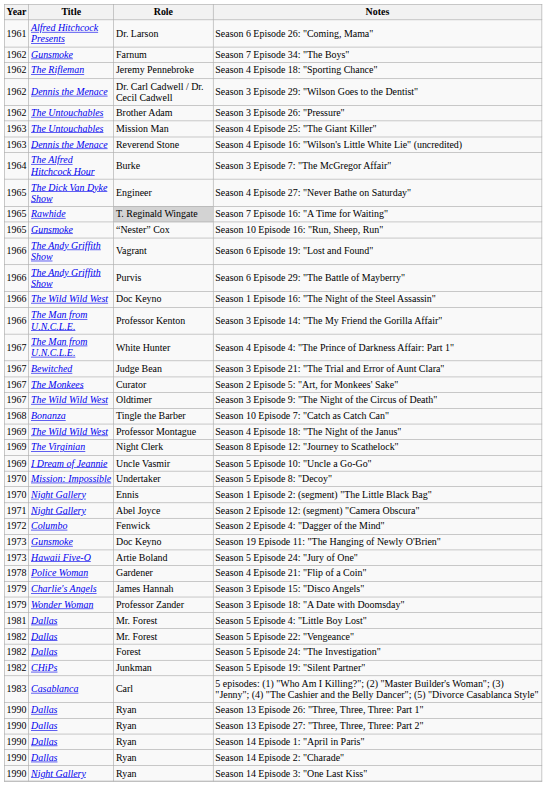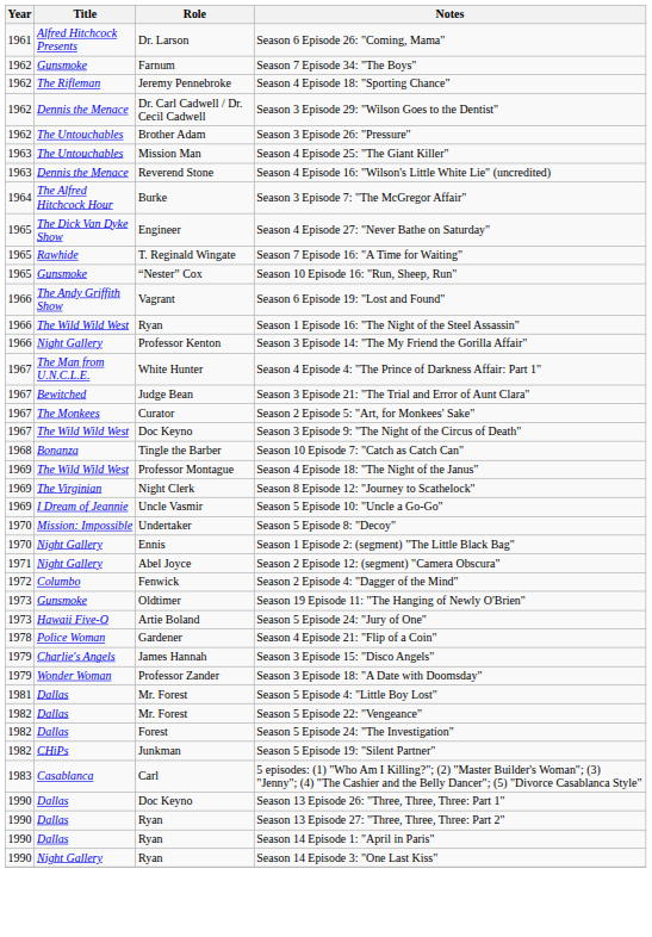 <table class="wikitable">
 <tr>
 <th>Year</th>
 <th>Title</th>
 <th>Role</th>
 <th>Notes</th>
 </tr>
 <tr>
 <td>1961</td>
 <td><em><a href='#'>Alfred Hitchcock Presents</a></em></td>
 <td>Dr. Larson</td>
 <td>Season 6 Episode 26: "Coming, Mama"</td>
 </tr>
 <tr>
 <td>1962</td>
 <td><em><a href='#'>Gunsmoke</a></em></td>
 <td>Farnum</td>
 <td>Season 7 Episode 34: "The Boys"</td>
 </tr>
 <tr>
 <td>1962</td>
 <td><em><a href='#'>The Rifleman</a></em></td>
 <td>Jeremy Pennebroke</td>
 <td>Season 4 Episode 18: "Sporting Chance"</td>
 </tr>
 <tr>
 <td>1962</td>
 <td><em><a href='#'>Dennis the Menace</a></em></td>
 <td>Dr. Carl Cadwell / Dr. Cecil Cadwell</td>
 <td>Season 3 Episode 29: "Wilson Goes to the Dentist"</td>
 </tr>
 <tr>
 <td>1962</td>
 <td><em><a href='#'>The Untouchables</a></em></td>
 <td>Brother Adam</td>
 <td>Season 3 Episode 26: "Pressure"</td>
 </tr>
 <tr>
 <td>1963</td>
 <td><em><a href='#'>The Untouchables</a></em></td>
 <td>Mission Man</td>
 <td>Season 4 Episode 25: "The Giant Killer"</td>
 </tr>
 <tr>
 <td>1963</td>
 <td><em><a href='#'>Dennis the Menace</a></em></td>
 <td>Reverend Stone</td>
 <td>Season 4 Episode 16: "Wilson's Little White Lie" (uncredited)</td>
 </tr>
 <tr>
 <td>1964</td>
 <td><em><a href='#'>The Alfred Hitchcock Hour</a></em></td>
 <td>Burke</td>
 <td>Season 3 Episode 7: "The McGregor Affair"</td>
 </tr>
 <tr>
 <td>1965</td>
 <td><em><a href='#'>The Dick Van Dyke Show</a></em></td>
 <td>Engineer</td>
 <td>Season 4 Episode 27: "Never Bathe on Saturday"</td>
 </tr>
 <tr>
 <td>1965</td>
 <td><em><a href='#'>Rawhide</a></em></td>
-<td style="background: lightgrey;">T. Reginald Wingate</td>
+<td>T. Reginald Wingate</td>
 <td>Season 7 Episode 16: "A Time for Waiting"</td>
 </tr>
 <tr>
 <td>1965</td>
 <td><em><a href='#'>Gunsmoke</a></em></td>
 <td>“Nester” Cox</td>
 <td>Season 10 Episode 16: "Run, Sheep, Run"</td>
 </tr>
 <tr>
 <td>1966</td>
 <td><em><a href='#'>The Andy Griffith Show</a></em></td>
 <td>Vagrant</td>
 <td>Season 6 Episode 19: "Lost and Found"</td>
 </tr>
 <tr>
 <td>1966</td>
-<td><em><a href='#'>The Andy Griffith Show</a></em></td>
-<td>Purvis</td>
-<td>Season 6 Episode 29: "The Battle of Mayberry"</td>
-</tr>
-<tr>
-<td>1966</td>
 <td><em><a href='#'>The Wild Wild West</a></em></td>
-<td>Doc Keyno</td>
+<td>Ryan</td>
 <td>Season 1 Episode 16: "The Night of the Steel Assassin"</td>
 </tr>
 <tr>
 <td>1966</td>
-<td><em><a href='#'>The Man from U.N.C.L.E.</a></em></td>
+<td><em><a href='#'>Night Gallery</a></em></td>
 <td>Professor Kenton</td>
 <td>Season 3 Episode 14: "The My Friend the Gorilla Affair"</td>
 </tr>
 <tr>
 <td>1967</td>
 <td><em><a href='#'>The Man from U.N.C.L.E.</a></em></td>
 <td>White Hunter</td>
 <td>Season 4 Episode 4: "The Prince of Darkness Affair: Part 1"</td>
 </tr>
 <tr>
 <td>1967</td>
 <td><em><a href='#'>Bewitched</a></em></td>
 <td>Judge Bean</td>
 <td>Season 3 Episode 21: "The Trial and Error of Aunt Clara"</td>
 </tr>
 <tr>
 <td>1967</td>
 <td><em><a href='#'>The Monkees</a></em></td>
 <td>Curator</td>
 <td>Season 2 Episode 5: "Art, for Monkees' Sake"</td>
 </tr>
 <tr>
 <td>1967</td>
 <td><em><a href='#'>The Wild Wild West</a></em></td>
-<td>Oldtimer</td>
+<td>Doc Keyno</td>
 <td>Season 3 Episode 9: "The Night of the Circus of Death"</td>
 </tr>
 <tr>
 <td>1968</td>
 <td><em><a href='#'>Bonanza</a></em></td>
 <td>Tingle the Barber</td>
 <td>Season 10 Episode 7: "Catch as Catch Can"</td>
 </tr>
 <tr>
 <td>1969</td>
 <td><em><a href='#'>The Wild Wild West</a></em></td>
 <td>Professor Montague</td>
 <td>Season 4 Episode 18: "The Night of the Janus"</td>
 </tr>
 <tr>
 <td>1969</td>
 <td><em><a href='#'>The Virginian</a></em></td>
 <td>Night Clerk</td>
 <td>Season 8 Episode 12: "Journey to Scathelock"</td>
 </tr>
 <tr>
 <td>1969</td>
 <td><em><a href='#'>I Dream of Jeannie</a></em></td>
 <td>Uncle Vasmir</td>
 <td>Season 5 Episode 10: "Uncle a Go-Go"</td>
 </tr>
 <tr>
 <td>1970</td>
 <td><em><a href='#'>Mission: Impossible</a></em></td>
 <td>Undertaker</td>
 <td>Season 5 Episode 8: "Decoy"</td>
 </tr>
 <tr>
 <td>1970</td>
 <td><em><a href='#'>Night Gallery</a></em></td>
 <td>Ennis</td>
 <td>Season 1 Episode 2: (segment) "The Little Black Bag"</td>
 </tr>
 <tr>
 <td>1971</td>
 <td><em><a href='#'>Night Gallery</a></em></td>
 <td>Abel Joyce</td>
 <td>Season 2 Episode 12: (segment) "Camera Obscura"</td>
 </tr>
 <tr>
 <td>1972</td>
 <td><em><a href='#'>Columbo</a></em></td>
 <td>Fenwick</td>
 <td>Season 2 Episode 4: "Dagger of the Mind"</td>
 </tr>
 <tr>
 <td>1973</td>
 <td><em><a href='#'>Gunsmoke</a></em></td>
-<td>Doc Keyno</td>
+<td>Oldtimer</td>
 <td>Season 19 Episode 11: "The Hanging of Newly O'Brien"</td>
 </tr>
 <tr>
 <td>1973</td>
 <td><em><a href='#'>Hawaii Five-O</a></em></td>
 <td>Artie Boland</td>
 <td>Season 5 Episode 24: "Jury of One"</td>
 </tr>
 <tr>
 <td>1978</td>
 <td><em><a href='#'>Police Woman</a></em></td>
 <td>Gardener</td>
 <td>Season 4 Episode 21: "Flip of a Coin"</td>
 </tr>
 <tr>
 <td>1979</td>
 <td><em><a href='#'>Charlie's Angels</a></em></td>
 <td>James Hannah</td>
 <td>Season 3 Episode 15: "Disco Angels"</td>
 </tr>
 <tr>
 <td>1979</td>
 <td><em><a href='#'>Wonder Woman</a></em></td>
 <td>Professor Zander</td>
 <td>Season 3 Episode 18: "A Date with Doomsday"</td>
 </tr>
 <tr>
 <td>1981</td>
 <td><em><a href='#'>Dallas</a></em></td>
 <td>Mr. Forest</td>
 <td>Season 5 Episode 4: "Little Boy Lost"</td>
 </tr>
 <tr>
 <td>1982</td>
 <td><em><a href='#'>Dallas</a></em></td>
 <td>Mr. Forest</td>
 <td>Season 5 Episode 22: "Vengeance"</td>
 </tr>
 <tr>
 <td>1982</td>
 <td><em><a href='#'>Dallas</a></em></td>
 <td>Forest</td>
 <td>Season 5 Episode 24: "The Investigation"</td>
 </tr>
 <tr>
 <td>1982</td>
 <td><em><a href='#'>CHiPs</a></em></td>
 <td>Junkman</td>
 <td>Season 5 Episode 19: "Silent Partner"</td>
 </tr>
 <tr>
 <td>1983</td>
 <td><em><a href='#'>Casablanca</a></em></td>
 <td>Carl</td>
 <td>5 episodes: (1) "Who Am I Killing?"; (2) "Master Builder's Woman"; (3) "Jenny"; (4) "The Cashier and the Belly Dancer"; (5) "Divorce Casablanca Style"</td>
 </tr>
 <tr>
 <td>1990</td>
 <td><em><a href='#'>Dallas</a></em></td>
-<td>Ryan</td>
+<td>Doc Keyno</td>
 <td>Season 13 Episode 26: "Three, Three, Three: Part 1"</td>
 </tr>
 <tr>
 <td>1990</td>
 <td><em><a href='#'>Dallas</a></em></td>
 <td>Ryan</td>
 <td>Season 13 Episode 27: "Three, Three, Three: Part 2"</td>
 </tr>
 <tr>
 <td>1990</td>
 <td><em><a href='#'>Dallas</a></em></td>
 <td>Ryan</td>
 <td>Season 14 Episode 1: "April in Paris"</td>
 </tr>
 <tr>
 <td>1990</td>
-<td><em><a href='#'>Dallas</a></em></td>
-<td>Ryan</td>
-<td>Season 14 Episode 2: "Charade"</td>
-</tr>
-<tr>
-<td>1990</td>
 <td><em><a href='#'>Night Gallery</a></em></td>
 <td>Ryan</td>
 <td>Season 14 Episode 3: "One Last Kiss"</td>
 </tr>
 <tr>
 </tr>
 </table>
